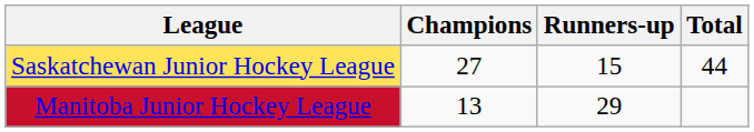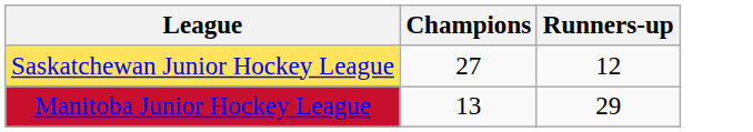 <table class="wikitable sortable">
 <tr>
 <th>League</th>
 <th>Champions</th>
 <th>Runners-up</th>
-<th>Total</th>
 </tr>
 <tr style="text-align: center;">
 <td style="background:#ffe359;"><a href='#'>Saskatchewan Junior Hockey League</a></td>
 <td>27</td>
-<td>15</td>
-<td>44</td>
+<td>12</td>
 </tr>
 <tr style="text-align: center;">
 <td style="background:#C8102E;"><a href='#'>Manitoba Junior Hockey League</a></td>
 <td>13</td>
 <td>29</td>
-<td></td>
 </tr>
 </table>
